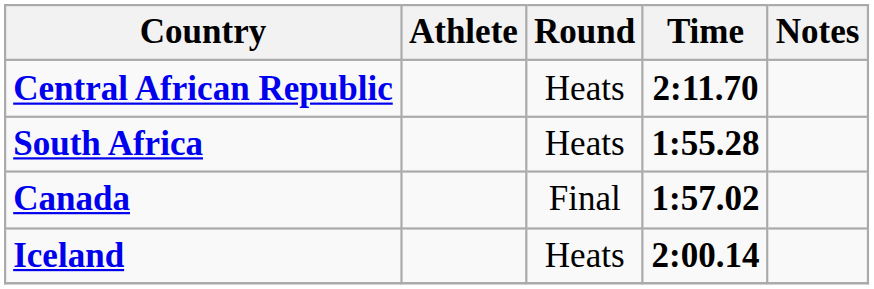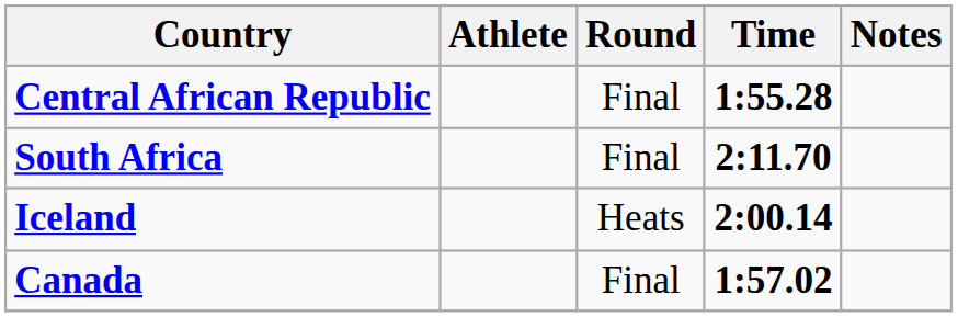 <table class="wikitable sortable" style="text-align:center">
 <tr>
 <th>Country</th>
 <th>Athlete</th>
 <th>Round</th>
 <th>Time</th>
 <th>Notes</th>
 </tr>
 <tr>
 <td align=left><strong><a href='#'>Central African Republic</a></strong></td>
 <td align=left></td>
-<td>Heats</td>
-<td><strong>2:11.70</strong></td>
+<td>Final</td>
+<td><strong>1:55.28</strong></td>
 <td></td>
 </tr>
 <tr>
 <td align=left><strong><a href='#'>South Africa</a></strong></td>
 <td align=left></td>
+<td>Final</td>
+<td><strong>2:11.70</strong></td>
+<td></td>
+</tr>
+<tr>
+<td align=left><strong><a href='#'>Iceland</a></strong></td>
+<td align=left></td>
 <td>Heats</td>
-<td><strong>1:55.28</strong></td>
+<td><strong>2:00.14</strong></td>
 <td></td>
 </tr>
 <tr>
 <td align=left><strong><a href='#'>Canada</a></strong></td>
 <td align=left></td>
 <td>Final</td>
 <td><strong>1:57.02</strong></td>
 <td></td>
 </tr>
 <tr>
-<td align=left><strong><a href='#'>Iceland</a></strong></td>
-<td align=left></td>
-<td>Heats</td>
-<td><strong>2:00.14</strong></td>
-<td></td>
-</tr>
-<tr>
 </tr>
 </table>
